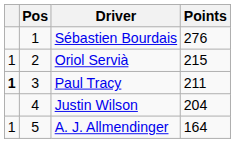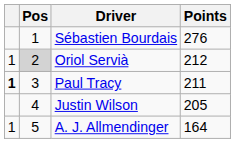 <table class="wikitable" style="font-size: 95%;">
 <tr>
 <th></th>
 <th>Pos</th>
 <th>Driver</th>
 <th>Points</th>
 </tr>
 <tr>
 <td align="left"></td>
 <td align="center">1</td>
 <td> <a href='#'>Sébastien Bourdais</a></td>
 <td align="left">276</td>
 </tr>
 <tr>
 <td align="left"> 1</td>
-<td align="center">2</td>
+<td align="center" style="background: lightgrey;">2</td>
 <td> <a href='#'>Oriol Servià</a></td>
-<td align="left">215</td>
+<td align="left">212</td>
 </tr>
 <tr>
 <td align="left"><strong> 1</strong></td>
 <td align="center">3</td>
 <td> <a href='#'>Paul Tracy</a></td>
 <td align="left">211</td>
 </tr>
 <tr>
 <td align="left"></td>
 <td align="center">4</td>
 <td> <a href='#'>Justin Wilson</a></td>
-<td align="left">204</td>
+<td align="left">205</td>
 </tr>
 <tr>
 <td align="left"> 1</td>
 <td align="center">5</td>
 <td> <a href='#'>A. J. Allmendinger</a></td>
 <td align="left">164</td>
 </tr>
 </table>
